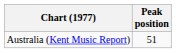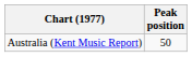 <table class="wikitable">
 <tr>
 <th>Chart (1977)</th>
 <th>Peak<br>position</th>
 </tr>
 <tr>
 <td>Australia (<a href='#'>Kent Music Report</a>)</td>
-<td style="text-align:center;">51</td>
+<td style="text-align:center;">50</td>
 </tr>
 </table>
